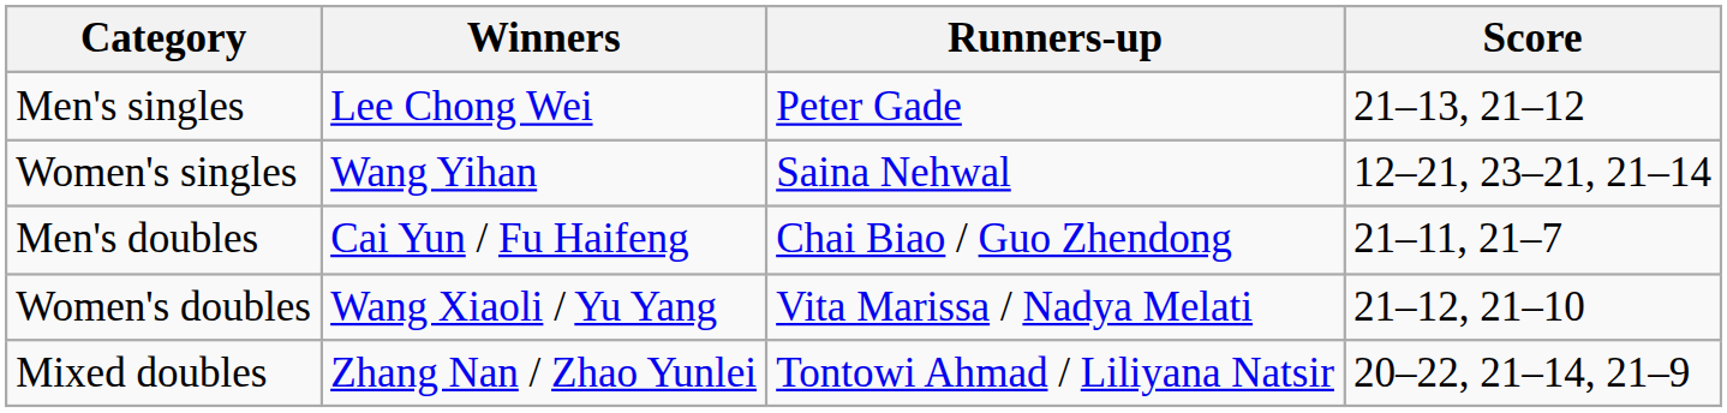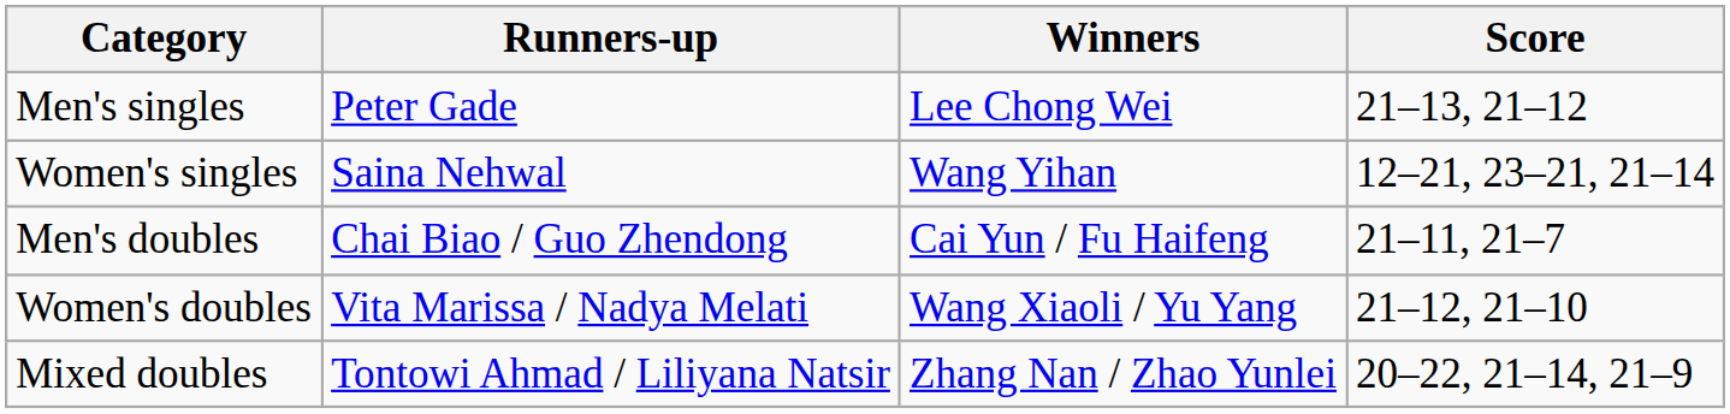 <table class=wikitable style="white-space:nowrap;">
 <tr>
 <th>Category</th>
+<th>Runners-up</th>
 <th>Winners</th>
-<th>Runners-up</th>
 <th>Score</th>
 </tr>
 <tr>
 <td>Men's singles</td>
+<td> <a href='#'>Peter Gade</a></td>
 <td> <a href='#'>Lee Chong Wei</a></td>
-<td> <a href='#'>Peter Gade</a></td>
 <td>21–13, 21–12</td>
 </tr>
 <tr>
 <td>Women's singles</td>
+<td> <a href='#'>Saina Nehwal</a></td>
 <td> <a href='#'>Wang Yihan</a></td>
-<td> <a href='#'>Saina Nehwal</a></td>
 <td>12–21, 23–21, 21–14</td>
 </tr>
 <tr>
 <td>Men's doubles</td>
+<td> <a href='#'>Chai Biao</a> / <a href='#'>Guo Zhendong</a></td>
 <td> <a href='#'>Cai Yun</a> / <a href='#'>Fu Haifeng</a></td>
-<td> <a href='#'>Chai Biao</a> / <a href='#'>Guo Zhendong</a></td>
 <td>21–11, 21–7</td>
 </tr>
 <tr>
 <td>Women's doubles</td>
+<td> <a href='#'>Vita Marissa</a> / <a href='#'>Nadya Melati</a></td>
 <td> <a href='#'>Wang Xiaoli</a> / <a href='#'>Yu Yang</a></td>
-<td> <a href='#'>Vita Marissa</a> / <a href='#'>Nadya Melati</a></td>
 <td>21–12, 21–10</td>
 </tr>
 <tr>
 <td>Mixed doubles</td>
+<td> <a href='#'>Tontowi Ahmad</a> / <a href='#'>Liliyana Natsir</a></td>
 <td> <a href='#'>Zhang Nan</a> / <a href='#'>Zhao Yunlei</a></td>
-<td> <a href='#'>Tontowi Ahmad</a> / <a href='#'>Liliyana Natsir</a></td>
 <td>20–22, 21–14, 21–9</td>
 </tr>
 </table>
